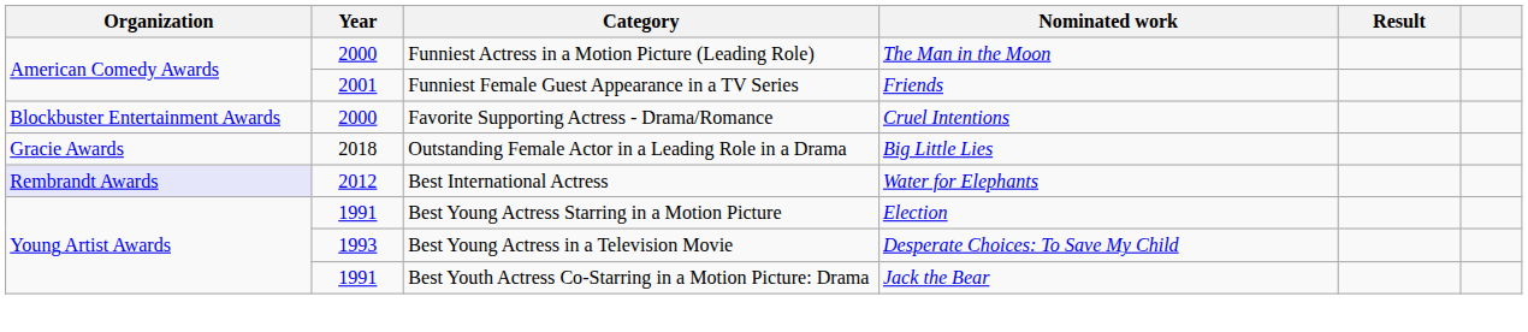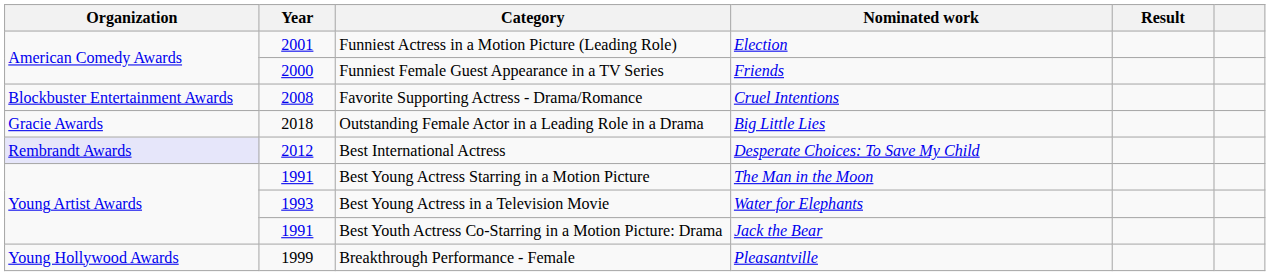 <table class="wikitable sortable plainrowheaders" style="font-size:95%;">
 <tr>
 <th scope="col" style="width:20%;">Organization</th>
 <th scope="col" style="width:6%;">Year</th>
 <th scope="col" style="width:31%;">Category</th>
 <th scope="col" style="width:30%;">Nominated work</th>
 <th scope="col" style="width:8%;">Result</th>
 <th scope="col" style="width:4%;" class="unsortable"></th>
 </tr>
 <tr>
 <td rowspan="2"><a href='#'>American Comedy Awards</a></td>
-<td scope="row" style="text-align:center;"><a href='#'>2000</a></td>
+<td scope="row" style="text-align:center;"><a href='#'>2001</a></td>
 <td>Funniest Actress in a Motion Picture (Leading Role)</td>
-<td><em><a href='#'>The Man in the Moon</a></em></td>
+<td><em><a href='#'>Election</a></em></td>
 <td></td>
 <td style="text-align:center;"></td>
 </tr>
 <tr>
-<td scope="row" style="text-align:center;"><a href='#'>2001</a></td>
+<td scope="row" style="text-align:center;"><a href='#'>2000</a></td>
 <td>Funniest Female Guest Appearance in a TV Series</td>
 <td><em><a href='#'>Friends</a></em></td>
 <td></td>
 <td style="text-align:center;"></td>
 </tr>
 <tr>
 <td><a href='#'>Blockbuster Entertainment Awards</a></td>
-<td scope="row" style="text-align:center;"><a href='#'>2000</a></td>
+<td scope="row" style="text-align:center;"><a href='#'>2008</a></td>
 <td>Favorite Supporting Actress - Drama/Romance</td>
 <td><em><a href='#'>Cruel Intentions</a></em></td>
 <td></td>
 <td style="text-align:center;"></td>
 </tr>
 <tr>
 <td><a href='#'>Gracie Awards</a></td>
 <td scope="row" style="text-align:center;">2018</td>
 <td>Outstanding Female Actor in a Leading Role in a Drama</td>
 <td><em><a href='#'>Big Little Lies</a></em></td>
 <td></td>
 <td style="text-align:center;"></td>
 </tr>
 <tr>
 <td style="background: lavender;"><a href='#'>Rembrandt Awards</a></td>
 <td scope="row" style="text-align:center;"><a href='#'>2012</a></td>
 <td>Best International Actress</td>
-<td><em><a href='#'>Water for Elephants</a></em></td>
+<td><em><a href='#'>Desperate Choices: To Save My Child</a></em></td>
 <td></td>
 <td style="text-align:center;"></td>
 </tr>
 <tr>
 <td rowspan="3"><a href='#'>Young Artist Awards</a></td>
 <td scope="row" style="text-align:center;"><a href='#'>1991</a></td>
 <td>Best Young Actress Starring in a Motion Picture</td>
-<td><em><a href='#'>Election</a></em></td>
+<td><em><a href='#'>The Man in the Moon</a></em></td>
 <td></td>
 <td style="text-align:center;"></td>
 </tr>
 <tr>
 <td scope="row" style="text-align:center;"><a href='#'>1993</a></td>
 <td>Best Young Actress in a Television Movie</td>
-<td><em><a href='#'>Desperate Choices: To Save My Child</a></em></td>
+<td><em><a href='#'>Water for Elephants</a></em></td>
 <td></td>
 <td style="text-align:center;"></td>
 </tr>
 <tr>
 <td scope="row" style="text-align:center;"><a href='#'>1991</a></td>
 <td>Best Youth Actress Co-Starring in a Motion Picture: Drama</td>
 <td><em><a href='#'>Jack the Bear</a></em></td>
 <td></td>
 <td style="text-align:center;"></td>
 </tr>
+<tr>
+<td><a href='#'>Young Hollywood Awards</a></td>
+<td scope="row" style="text-align:center;">1999</td>
+<td>Breakthrough Performance - Female</td>
+<td><em><a href='#'>Pleasantville</a></em></td>
+<td></td>
+<td style="text-align:center;"></td>
+</tr>
 </table>
